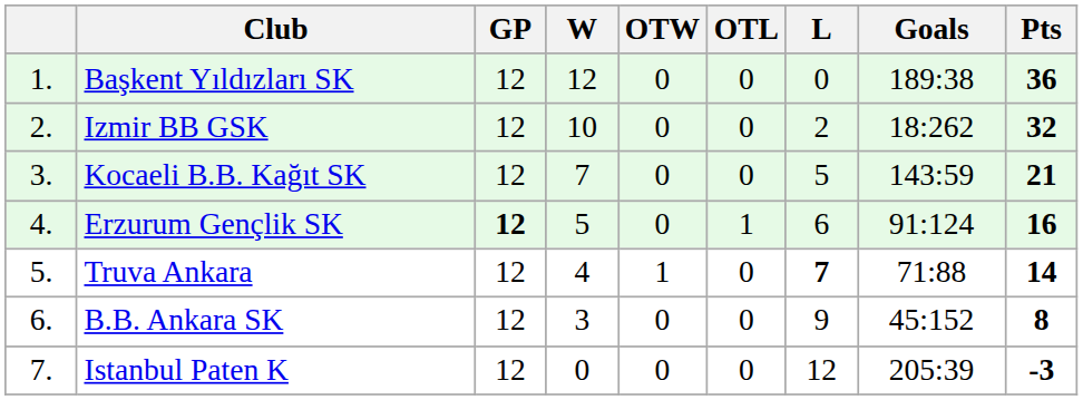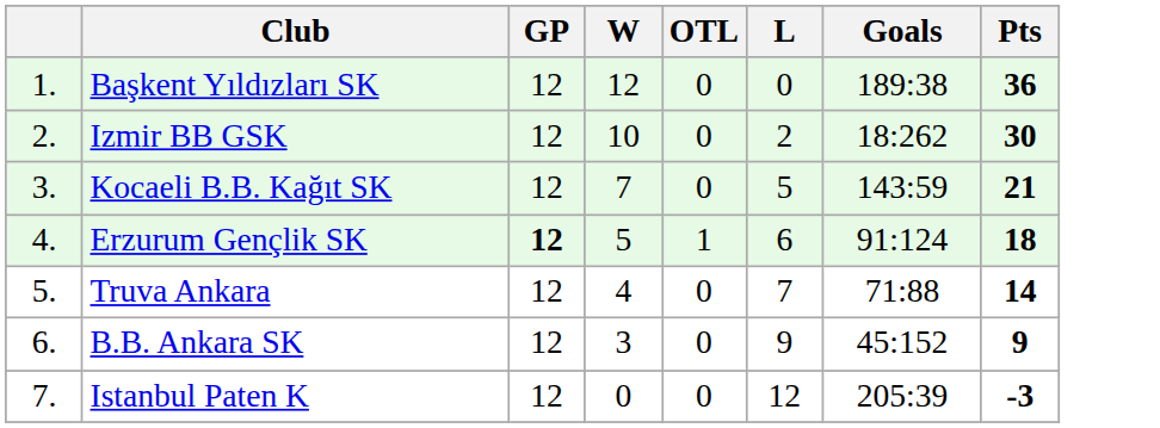 <table class="wikitable">
 <tr>
 <th width="30"></th>
 <th width="200">Club</th>
 <th width="30"  align="center">GP</th>
 <th width="30"  align="center">W</th>
-<th width="30"  align="center">OTW</th>
 <th width="30"  align="center">OTL</th>
 <th width="30"  align="center">L</th>
 <th width="70"  align="center">Goals</th>
 <th width="30"  align="center">Pts</th>
 </tr>
 <tr bgcolor="#e6fae6" align="center">
 <td>1.</td>
 <td align="left"><a href='#'>Başkent Yıldızları SK</a></td>
 <td>12</td>
 <td>12</td>
 <td>0</td>
 <td>0</td>
-<td>0</td>
 <td>189:38</td>
 <td><strong>36</strong></td>
 </tr>
 <tr bgcolor="#e6fae6" align="center">
 <td>2.</td>
 <td align="left"><a href='#'>Izmir BB GSK</a></td>
 <td>12</td>
 <td>10</td>
 <td>0</td>
-<td>0</td>
 <td>2</td>
 <td>18:262</td>
-<td><strong>32</strong></td>
+<td><strong>30</strong></td>
 </tr>
 <tr bgcolor="#e6fae6" align="center">
 <td>3.</td>
 <td align="left"><a href='#'>Kocaeli B.B. Kağıt SK</a></td>
 <td>12</td>
 <td>7</td>
-<td>0</td>
 <td>0</td>
 <td>5</td>
 <td>143:59</td>
 <td><strong>21</strong></td>
 </tr>
 <tr bgcolor="#e6fae6" align="center">
 <td>4.</td>
 <td align="left"><a href='#'>Erzurum Gençlik SK</a></td>
 <td><strong>12</strong></td>
 <td>5</td>
-<td>0</td>
 <td>1</td>
 <td>6</td>
 <td>91:124</td>
-<td><strong>16</strong></td>
+<td><strong>18</strong></td>
 </tr>
 <tr bgcolor="#FFFFFF" align="center">
 <td>5.</td>
 <td align="left"><a href='#'>Truva Ankara</a></td>
 <td>12</td>
 <td>4</td>
-<td>1</td>
 <td>0</td>
-<td><strong>7</strong></td>
+<td>7</td>
 <td>71:88</td>
 <td><strong>14</strong></td>
 </tr>
 <tr bgcolor="#FFFFFF" align="center">
 <td>6.</td>
 <td align="left"><a href='#'>B.B. Ankara SK</a></td>
 <td>12</td>
 <td>3</td>
 <td>0</td>
-<td>0</td>
 <td>9</td>
 <td>45:152</td>
-<td><strong>8</strong></td>
+<td><strong>9</strong></td>
 </tr>
 <tr bgcolor="#FFFFFF" align="center">
 <td>7.</td>
 <td align="left"><a href='#'>Istanbul Paten K</a></td>
 <td>12</td>
 <td>0</td>
 <td>0</td>
-<td>0</td>
 <td>12</td>
 <td>205:39</td>
 <td><strong>-3</strong></td>
 </tr>
 </table>
